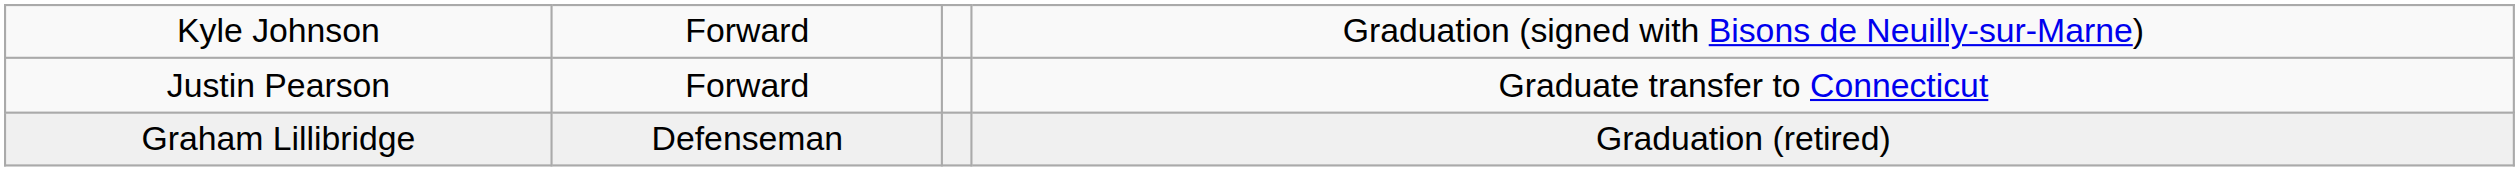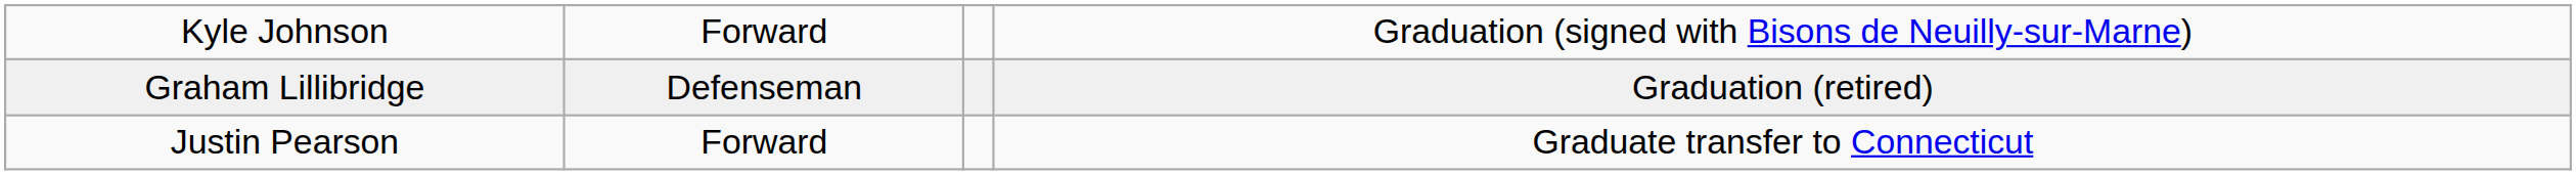 <table class="wikitable" width="60%">
 <tr align="center" bgcolor="">
 <td>Kyle Johnson</td>
 <td>Forward</td>
 <td></td>
 <td>Graduation (signed with <a href='#'>Bisons de Neuilly-sur-Marne</a>)</td>
 </tr>
+<tr align="center" bgcolor="f0f0f0">
+<td>Graham Lillibridge</td>
+<td>Defenseman</td>
+<td></td>
+<td>Graduation (retired)</td>
+</tr>
 <tr align="center" bgcolor="">
 <td>Justin Pearson</td>
 <td>Forward</td>
 <td></td>
 <td>Graduate transfer to <a href='#'>Connecticut</a></td>
 </tr>
-<tr align="center" bgcolor="f0f0f0">
-<td>Graham Lillibridge</td>
-<td>Defenseman</td>
-<td></td>
-<td>Graduation (retired)</td>
-</tr>
 </table>
